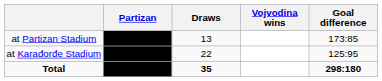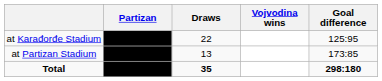 <table class="wikitable" style="text-align:center;font-size:95%">
 <tr>
 <th></th>
 <th width="100"><a href='#'>Partizan</a><br></th>
 <th width="100">Draws</th>
 <th width="100"><a href='#'>Vojvodina</a><br>wins</th>
 <th width="100">Goal<br>difference</th>
 </tr>
 <tr>
+<td>at <a href='#'>Karađorđe Stadium</a></td>
+<td bgcolor=000000></td>
+<td>22</td>
+<td bgcolor=ffffff></td>
+<td>125:95</td>
+</tr>
+<tr>
 <td>at <a href='#'>Partizan Stadium</a></td>
 <td bgcolor=000000></td>
 <td>13</td>
 <td bgcolor=ffffff></td>
 <td>173:85</td>
-</tr>
-<tr>
-<td>at <a href='#'>Karađorđe Stadium</a></td>
-<td bgcolor=000000></td>
-<td>22</td>
-<td bgcolor=ffffff></td>
-<td>125:95</td>
 </tr>
 <tr>
 <td><strong>Total</strong></td>
 <td bgcolor=000000></td>
 <td><strong>35</strong></td>
 <td bgcolor=ffffff></td>
 <td><strong>298:180</strong></td>
 </tr>
 </table>
